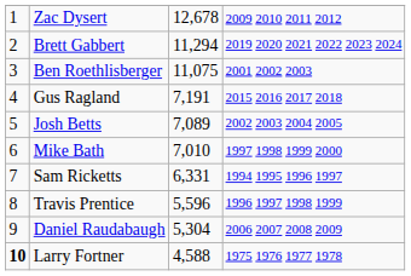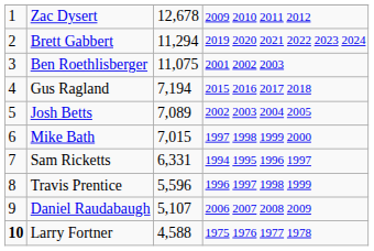 <table class="wikitable">
 <tr>
 </tr>
 <tr>
 <td>1</td>
 <td><a href='#'>Zac Dysert</a></td>
 <td><abbr>12,678</abbr></td>
 <td style="font-size:80%;"><a href='#'>2009</a> <a href='#'>2010</a> <a href='#'>2011</a> <a href='#'>2012</a></td>
 </tr>
 <tr>
 <td>2</td>
 <td><a href='#'>Brett Gabbert</a></td>
 <td><abbr>11,294</abbr></td>
 <td style="font-size:80%;"><a href='#'>2019</a> <a href='#'>2020</a> <a href='#'>2021</a> <a href='#'>2022</a> <a href='#'>2023</a> <a href='#'>2024</a></td>
 </tr>
 <tr>
 <td>3</td>
 <td><a href='#'>Ben Roethlisberger</a></td>
 <td><abbr>11,075</abbr></td>
 <td style="font-size:80%;"><a href='#'>2001</a> <a href='#'>2002</a> <a href='#'>2003</a></td>
 </tr>
 <tr>
 <td>4</td>
 <td>Gus Ragland</td>
-<td><abbr>7,191</abbr></td>
+<td><abbr>7,194</abbr></td>
 <td style="font-size:80%;"><a href='#'>2015</a> <a href='#'>2016</a> <a href='#'>2017</a> <a href='#'>2018</a></td>
 </tr>
 <tr>
 <td>5</td>
 <td><a href='#'>Josh Betts</a></td>
 <td><abbr>7,089</abbr></td>
 <td style="font-size:80%;"><a href='#'>2002</a> <a href='#'>2003</a> <a href='#'>2004</a> <a href='#'>2005</a></td>
 </tr>
 <tr>
 <td>6</td>
 <td><a href='#'>Mike Bath</a></td>
-<td><abbr>7,010</abbr></td>
+<td><abbr>7,015</abbr></td>
 <td style="font-size:80%;"><a href='#'>1997</a> <a href='#'>1998</a> <a href='#'>1999</a> <a href='#'>2000</a></td>
 </tr>
 <tr>
 <td>7</td>
 <td>Sam Ricketts</td>
 <td><abbr>6,331</abbr></td>
 <td style="font-size:80%;"><a href='#'>1994</a> <a href='#'>1995</a> <a href='#'>1996</a> <a href='#'>1997</a></td>
 </tr>
 <tr>
 <td>8</td>
 <td>Travis Prentice</td>
 <td><abbr>5,596</abbr></td>
 <td style="font-size:80%;"><a href='#'>1996</a> <a href='#'>1997</a> <a href='#'>1998</a> <a href='#'>1999</a></td>
 </tr>
 <tr>
 <td>9</td>
 <td><a href='#'>Daniel Raudabaugh</a></td>
-<td><abbr>5,304</abbr></td>
+<td><abbr>5,107</abbr></td>
 <td style="font-size:80%;"><a href='#'>2006</a> <a href='#'>2007</a> <a href='#'>2008</a> <a href='#'>2009</a></td>
 </tr>
 <tr>
 <td><strong>10</strong></td>
 <td>Larry Fortner</td>
 <td><abbr>4,588</abbr></td>
 <td style="font-size:80%;"><a href='#'>1975</a> <a href='#'>1976</a> <a href='#'>1977</a> <a href='#'>1978</a></td>
 </tr>
 </table>
